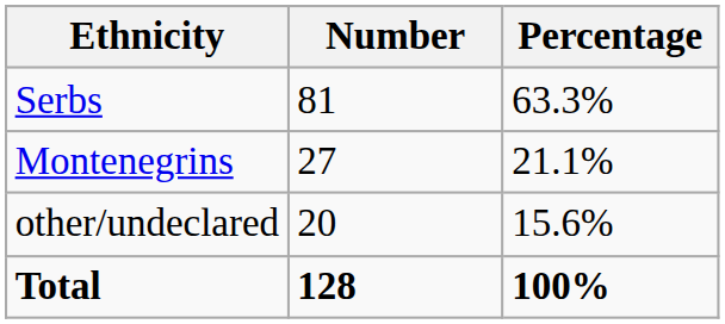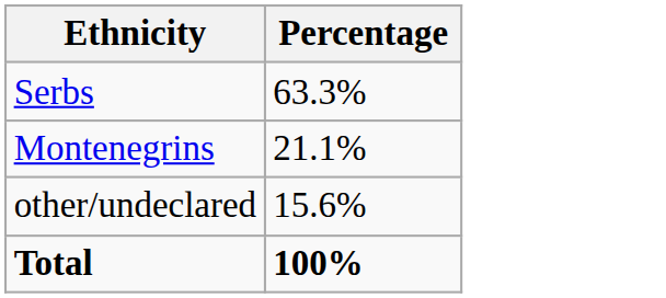 <table class="wikitable">
 <tr>
 <th width="100px">Ethnicity</th>
-<th width="80px">Number</th>
 <th width="80px">Percentage</th>
 </tr>
 <tr>
 <td><a href='#'>Serbs</a></td>
-<td>81</td>
 <td>63.3%</td>
 </tr>
 <tr>
 <td><a href='#'>Montenegrins</a></td>
-<td>27</td>
 <td>21.1%</td>
 </tr>
 <tr>
 <td>other/undeclared</td>
-<td>20</td>
 <td>15.6%</td>
 </tr>
 <tr>
 <td><strong>Total</strong></td>
-<td><strong>128</strong></td>
 <td><strong>100%</strong></td>
 </tr>
 </table>
